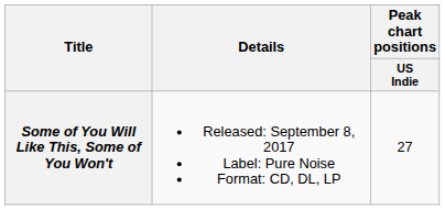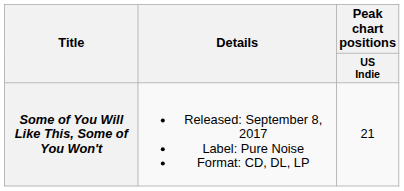 <table class="wikitable plainrowheaders" style="text-align:center;">
 <tr>
 <th rowspan="2" style="width:10em;">Title</th>
 <th rowspan="2" style="width:15em;">Details</th>
 <th colspan="1">Peak chart<br>positions</th>
 </tr>
 <tr style="font-size:smaller;">
 <th width="35">US<br>Indie<br></th>
 </tr>
 <tr>
 <th scope="row"><em>Some of You Will Like This, Some of You Won't</em></th>
 <td><br><ul><li>Released: September 8, 2017</li><li>Label: Pure Noise</li><li>Format: CD, DL, LP</li></ul></td>
-<td>27</td>
+<td>21</td>
 </tr>
 </table>
